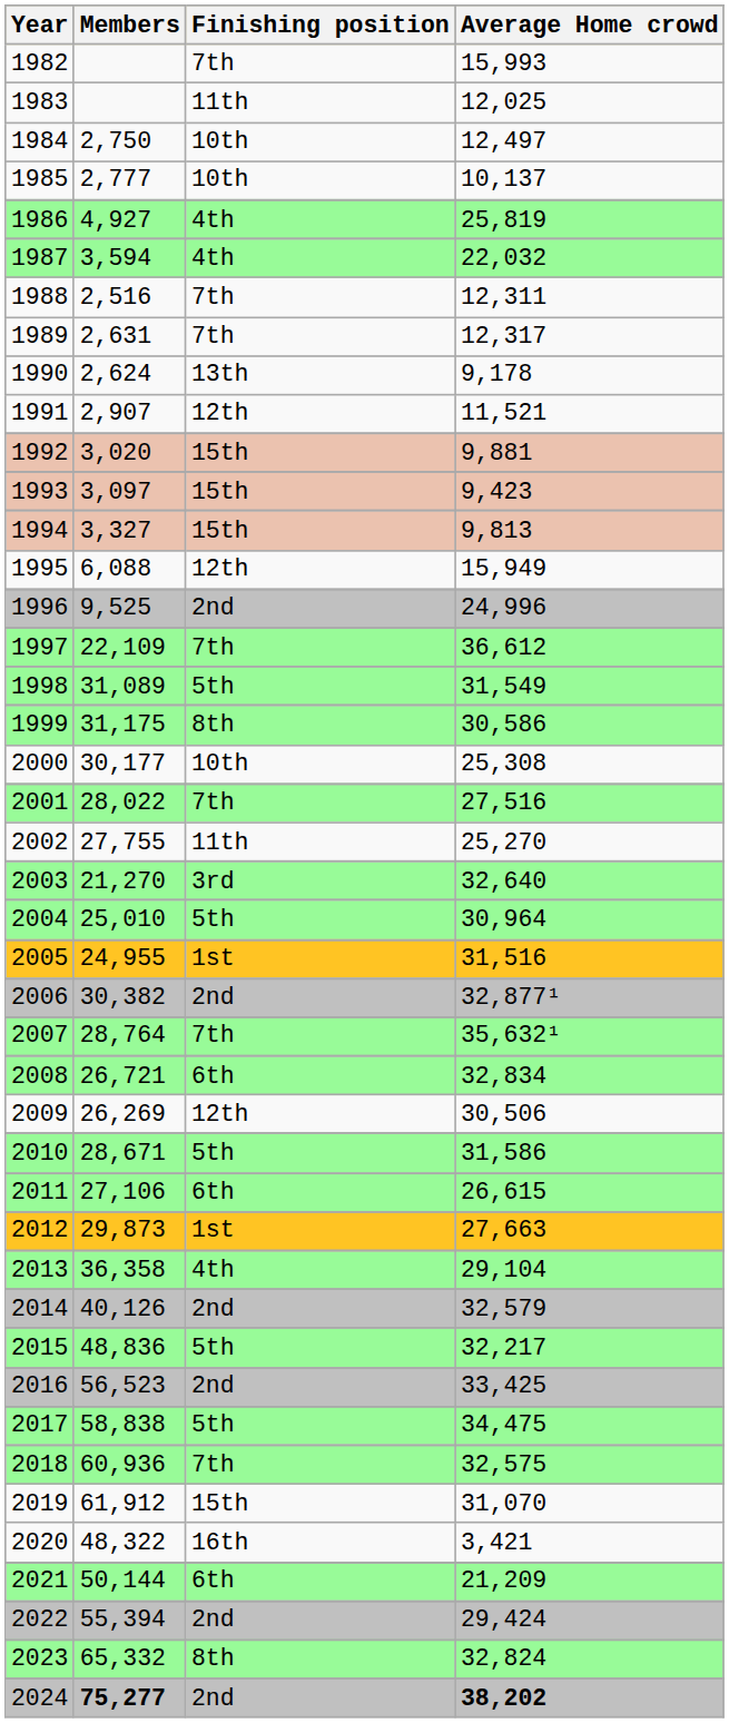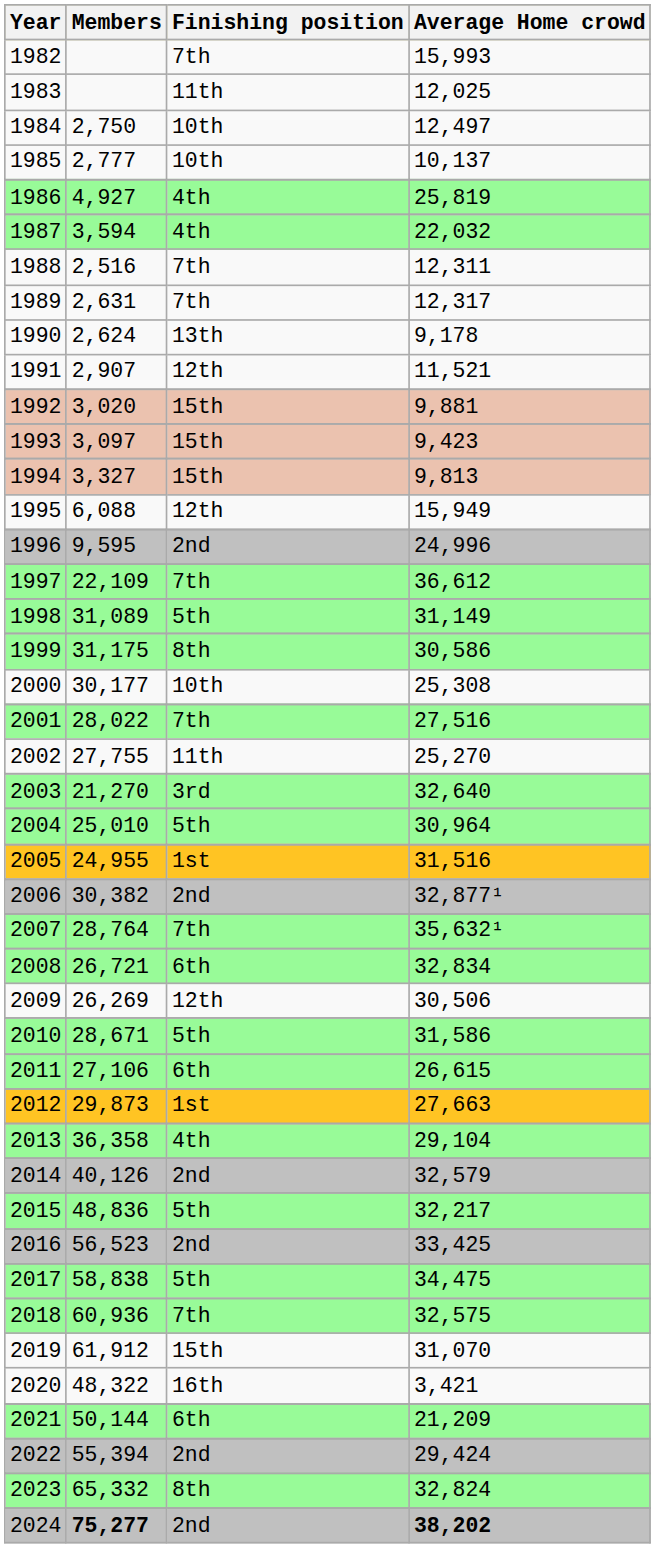 <table class="wikitable">
 <tr style="background:#bdb76b;">
 <th>Year</th>
 <th>Members</th>
 <th>Finishing position</th>
 <th>Average Home crowd</th>
 </tr>
 <tr>
 <td>1982</td>
 <td></td>
 <td>7th</td>
 <td>15,993</td>
 </tr>
 <tr>
 <td>1983</td>
 <td></td>
 <td>11th</td>
 <td>12,025</td>
 </tr>
 <tr>
 <td>1984</td>
 <td>2,750</td>
 <td>10th</td>
 <td>12,497</td>
 </tr>
 <tr>
 <td>1985</td>
 <td>2,777</td>
 <td>10th</td>
 <td>10,137</td>
 </tr>
 <tr>
 </tr>
 <tr style="background:#98FB98;">
 <td>1986</td>
 <td>4,927</td>
 <td>4th</td>
 <td>25,819</td>
 </tr>
 <tr>
 </tr>
 <tr style="background:#98FB98;">
 <td>1987</td>
 <td>3,594</td>
 <td>4th</td>
 <td>22,032</td>
 </tr>
 <tr>
 <td>1988</td>
 <td>2,516</td>
 <td>7th</td>
 <td>12,311</td>
 </tr>
 <tr>
 <td>1989</td>
 <td>2,631</td>
 <td>7th</td>
 <td>12,317</td>
 </tr>
 <tr>
 <td>1990</td>
 <td>2,624</td>
 <td>13th</td>
 <td>9,178</td>
 </tr>
 <tr>
 <td>1991</td>
 <td>2,907</td>
 <td>12th</td>
 <td>11,521</td>
 </tr>
 <tr>
 </tr>
 <tr style="background:#ebc2af;">
 <td>1992</td>
 <td>3,020</td>
 <td>15th</td>
 <td>9,881</td>
 </tr>
 <tr>
 </tr>
 <tr style="background:#ebc2af;">
 <td>1993</td>
 <td>3,097</td>
 <td>15th</td>
 <td>9,423</td>
 </tr>
 <tr>
 </tr>
 <tr style="background:#ebc2af;">
 <td>1994</td>
 <td>3,327</td>
 <td>15th</td>
 <td>9,813</td>
 </tr>
 <tr>
 <td>1995</td>
 <td>6,088</td>
 <td>12th</td>
 <td>15,949</td>
 </tr>
 <tr>
 </tr>
 <tr style="background:Silver;">
 <td>1996</td>
-<td>9,525</td>
+<td>9,595</td>
 <td>2nd</td>
 <td>24,996</td>
 </tr>
 <tr>
 </tr>
 <tr style="background:#98FB98;">
 <td>1997</td>
 <td>22,109</td>
 <td>7th</td>
 <td>36,612</td>
 </tr>
 <tr>
 </tr>
 <tr style="background:#98FB98;">
 <td>1998</td>
 <td>31,089</td>
 <td>5th</td>
-<td>31,549</td>
+<td>31,149</td>
 </tr>
 <tr>
 </tr>
 <tr style="background:#98FB98;">
 <td>1999</td>
 <td>31,175</td>
 <td>8th</td>
 <td>30,586</td>
 </tr>
 <tr>
 <td>2000</td>
 <td>30,177</td>
 <td>10th</td>
 <td>25,308</td>
 </tr>
 <tr>
 </tr>
 <tr style="background:#98FB98;">
 <td>2001</td>
 <td>28,022</td>
 <td>7th</td>
 <td>27,516</td>
 </tr>
 <tr>
 <td>2002</td>
 <td>27,755</td>
 <td>11th</td>
 <td>25,270</td>
 </tr>
 <tr>
 </tr>
 <tr style="background:#98FB98;">
 <td>2003</td>
 <td>21,270</td>
 <td>3rd</td>
 <td>32,640</td>
 </tr>
 <tr>
 </tr>
 <tr style="background:#98FB98;">
 <td>2004</td>
 <td>25,010</td>
 <td>5th</td>
 <td>30,964</td>
 </tr>
 <tr>
 </tr>
 <tr style="background:#ffc423;">
 <td>2005</td>
 <td>24,955</td>
 <td>1st</td>
 <td>31,516</td>
 </tr>
 <tr>
 </tr>
 <tr style="background:Silver;">
 <td>2006</td>
 <td>30,382</td>
 <td>2nd</td>
 <td>32,877¹</td>
 </tr>
 <tr>
 </tr>
 <tr style="background:#98FB98;">
 <td>2007</td>
 <td>28,764</td>
 <td>7th</td>
 <td>35,632¹</td>
 </tr>
 <tr>
 </tr>
 <tr style="background:#98FB98;">
 <td>2008</td>
 <td>26,721</td>
 <td>6th</td>
 <td>32,834</td>
 </tr>
 <tr>
 <td>2009</td>
 <td>26,269</td>
 <td>12th</td>
 <td>30,506</td>
 </tr>
 <tr>
 </tr>
 <tr style="background:#98FB98;">
 <td>2010</td>
 <td>28,671</td>
 <td>5th</td>
 <td>31,586</td>
 </tr>
 <tr>
 </tr>
 <tr style="background:#98FB98;">
 <td>2011</td>
 <td>27,106</td>
 <td>6th</td>
 <td>26,615</td>
 </tr>
 <tr>
 </tr>
 <tr style="background:#ffc423;">
 <td>2012</td>
 <td>29,873</td>
 <td>1st</td>
 <td>27,663</td>
 </tr>
 <tr>
 </tr>
 <tr style="background:#98FB98;">
 <td>2013</td>
 <td>36,358</td>
 <td>4th</td>
 <td>29,104</td>
 </tr>
 <tr>
 </tr>
 <tr style="background:Silver;">
 <td>2014</td>
 <td>40,126</td>
 <td>2nd</td>
 <td>32,579</td>
 </tr>
 <tr>
 </tr>
 <tr style="background:#98FB98;">
 <td>2015</td>
 <td>48,836</td>
 <td>5th</td>
 <td>32,217</td>
 </tr>
 <tr>
 </tr>
 <tr style="background:Silver;">
 <td>2016</td>
 <td>56,523</td>
 <td>2nd</td>
 <td>33,425</td>
 </tr>
 <tr>
 </tr>
 <tr style="background:#98FB98;">
 <td>2017</td>
 <td>58,838</td>
 <td>5th</td>
 <td>34,475</td>
 </tr>
 <tr>
 </tr>
 <tr style="background:#98FB98;">
 <td>2018</td>
 <td>60,936</td>
 <td>7th</td>
 <td>32,575</td>
 </tr>
 <tr>
 <td>2019</td>
 <td>61,912</td>
 <td>15th</td>
 <td>31,070</td>
 </tr>
 <tr>
 <td>2020</td>
 <td>48,322</td>
 <td>16th</td>
 <td>3,421</td>
 </tr>
 <tr>
 </tr>
 <tr style="background:#98FB98;">
 <td>2021</td>
 <td>50,144</td>
 <td>6th</td>
 <td>21,209</td>
 </tr>
 <tr>
 </tr>
 <tr style="background:Silver;">
 <td>2022</td>
 <td>55,394</td>
 <td>2nd</td>
 <td>29,424</td>
 </tr>
 <tr>
 </tr>
 <tr style="background:#98FB98;">
 <td>2023</td>
 <td>65,332</td>
 <td>8th</td>
 <td>32,824</td>
 </tr>
 <tr>
 </tr>
 <tr style="background:Silver;">
 <td>2024</td>
 <td><strong>75,277</strong></td>
 <td>2nd</td>
 <td><strong>38,202</strong></td>
 </tr>
 </table>
